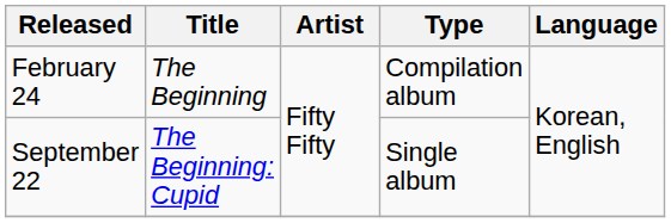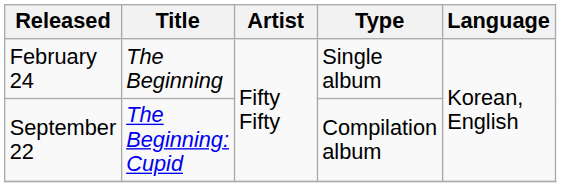 <table class="wikitable sortable" align="left center" style="width:65%;">
 <tr>
 <th style="width:20%;">Released</th>
 <th style="width:20%;">Title</th>
 <th style="width:20%;">Artist</th>
 <th style="width:20%;">Type</th>
 <th style="width:20%;">Language</th>
 </tr>
 <tr>
 <td>February 24</td>
 <td><em>The Beginning</em></td>
 <td rowspan="2">Fifty Fifty</td>
-<td>Compilation album</td>
+<td>Single album</td>
 <td rowspan="2">Korean, English</td>
 </tr>
 <tr>
 <td>September 22</td>
 <td><em><a href='#'>The Beginning: Cupid</a></em></td>
-<td>Single album</td>
+<td>Compilation album</td>
 </tr>
 <tr>
 </tr>
 </table>
